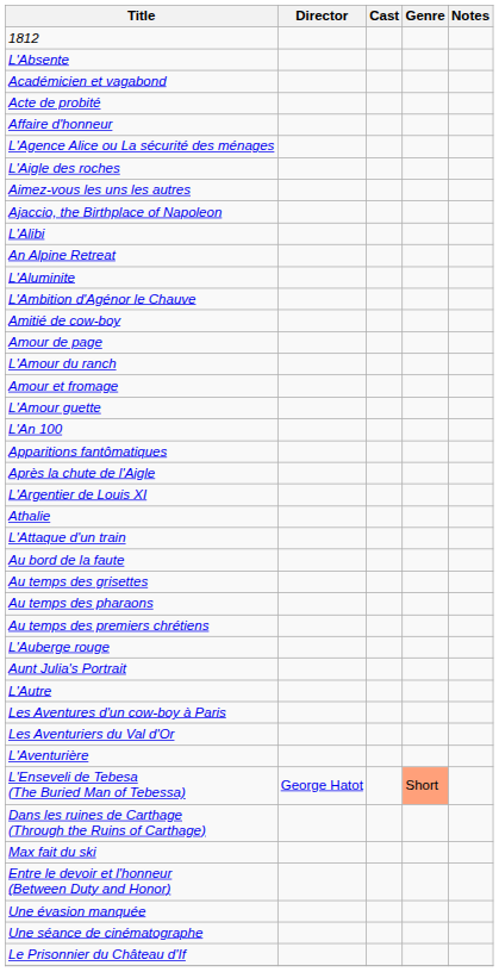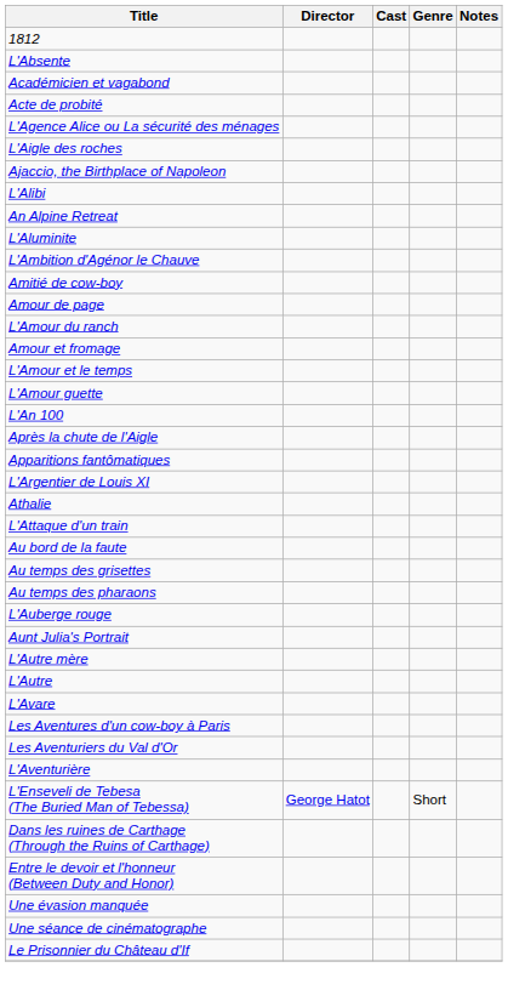 <table class="wikitable">
 <tr>
 <th>Title</th>
 <th>Director</th>
 <th>Cast</th>
 <th>Genre</th>
 <th>Notes</th>
 </tr>
 <tr>
 <td><em>1812</em></td>
 <td></td>
 <td></td>
 <td></td>
 <td></td>
 </tr>
 <tr>
 <td><em><a href='#'>L'Absente</a></em></td>
 <td></td>
 <td></td>
 <td></td>
 <td></td>
 </tr>
 <tr>
 <td><em><a href='#'>Académicien et vagabond</a></em></td>
 <td></td>
 <td></td>
 <td></td>
 <td></td>
 </tr>
 <tr>
 <td><em><a href='#'>Acte de probité</a></em></td>
 <td></td>
 <td></td>
 <td></td>
 <td></td>
 </tr>
 <tr>
-<td><em><a href='#'>Affaire d'honneur</a></em></td>
-<td></td>
-<td></td>
-<td></td>
-<td></td>
-</tr>
-<tr>
 <td><em><a href='#'>L'Agence Alice ou La sécurité des ménages</a></em></td>
 <td></td>
 <td></td>
 <td></td>
 <td></td>
 </tr>
 <tr>
 <td><em><a href='#'>L'Aigle des roches</a></em></td>
-<td></td>
-<td></td>
-<td></td>
-<td></td>
-</tr>
-<tr>
-<td><em><a href='#'>Aimez-vous les uns les autres</a></em></td>
 <td></td>
 <td></td>
 <td></td>
 <td></td>
 </tr>
 <tr>
 <td><em><a href='#'>Ajaccio, the Birthplace of Napoleon</a></em></td>
 <td></td>
 <td></td>
 <td></td>
 <td></td>
 </tr>
 <tr>
 <td><em><a href='#'>L'Alibi</a></em></td>
 <td></td>
 <td></td>
 <td></td>
 <td></td>
 </tr>
 <tr>
 <td><em><a href='#'>An Alpine Retreat</a></em></td>
 <td></td>
 <td></td>
 <td></td>
 <td></td>
 </tr>
 <tr>
 <td><em><a href='#'>L'Aluminite</a></em></td>
 <td></td>
 <td></td>
 <td></td>
 <td></td>
 </tr>
 <tr>
 <td><em><a href='#'>L'Ambition d'Agénor le Chauve</a></em></td>
 <td></td>
 <td></td>
 <td></td>
 <td></td>
 </tr>
 <tr>
 <td><em><a href='#'>Amitié de cow-boy</a></em></td>
 <td></td>
 <td></td>
 <td></td>
 <td></td>
 </tr>
 <tr>
 <td><em><a href='#'>Amour de page</a></em></td>
 <td></td>
 <td></td>
 <td></td>
 <td></td>
 </tr>
 <tr>
 <td><em><a href='#'>L'Amour du ranch</a></em></td>
 <td></td>
 <td></td>
 <td></td>
 <td></td>
 </tr>
 <tr>
 <td><em><a href='#'>Amour et fromage</a></em></td>
 <td></td>
 <td></td>
 <td></td>
 <td></td>
 </tr>
 <tr>
+<td><em><a href='#'>L'Amour et le temps</a></em></td>
+<td></td>
+<td></td>
+<td></td>
+<td></td>
+</tr>
+<tr>
 <td><em><a href='#'>L'Amour guette</a></em></td>
 <td></td>
 <td></td>
 <td></td>
 <td></td>
 </tr>
 <tr>
 <td><em><a href='#'>L'An 100</a></em></td>
 <td></td>
 <td></td>
 <td></td>
 <td></td>
 </tr>
 <tr>
-<td><em><a href='#'>Apparitions fantômatiques</a></em></td>
+<td><em><a href='#'>Après la chute de l'Aigle</a></em></td>
 <td></td>
 <td></td>
 <td></td>
 <td></td>
 </tr>
 <tr>
-<td><em><a href='#'>Après la chute de l'Aigle</a></em></td>
+<td><em><a href='#'>Apparitions fantômatiques</a></em></td>
 <td></td>
 <td></td>
 <td></td>
 <td></td>
 </tr>
 <tr>
 <td><em><a href='#'>L'Argentier de Louis XI</a></em></td>
 <td></td>
 <td></td>
 <td></td>
 <td></td>
 </tr>
 <tr>
 <td><em><a href='#'>Athalie</a></em></td>
 <td></td>
 <td></td>
 <td></td>
 <td></td>
 </tr>
 <tr>
 <td><em><a href='#'>L'Attaque d'un train</a></em></td>
 <td></td>
 <td></td>
 <td></td>
 <td></td>
 </tr>
 <tr>
 <td><em><a href='#'>Au bord de la faute</a></em></td>
 <td></td>
 <td></td>
 <td></td>
 <td></td>
 </tr>
 <tr>
 <td><em><a href='#'>Au temps des grisettes</a></em></td>
 <td></td>
 <td></td>
 <td></td>
 <td></td>
 </tr>
 <tr>
 <td><em><a href='#'>Au temps des pharaons</a></em></td>
 <td></td>
 <td></td>
 <td></td>
 <td></td>
 </tr>
 <tr>
-<td><em><a href='#'>Au temps des premiers chrétiens</a></em></td>
-<td></td>
-<td></td>
-<td></td>
-<td></td>
-</tr>
-<tr>
 <td><em><a href='#'>L'Auberge rouge</a></em></td>
 <td></td>
 <td></td>
 <td></td>
 <td></td>
 </tr>
 <tr>
 <td><em><a href='#'>Aunt Julia's Portrait</a></em></td>
 <td></td>
 <td></td>
 <td></td>
 <td></td>
 </tr>
 <tr>
+<td><em><a href='#'>L'Autre mère</a></em></td>
+<td></td>
+<td></td>
+<td></td>
+<td></td>
+</tr>
+<tr>
 <td><em><a href='#'>L'Autre</a></em></td>
+<td></td>
+<td></td>
+<td></td>
+<td></td>
+</tr>
+<tr>
+<td><em><a href='#'>L'Avare</a></em></td>
 <td></td>
 <td></td>
 <td></td>
 <td></td>
 </tr>
 <tr>
 <td><em><a href='#'>Les Aventures d'un cow-boy à Paris</a></em></td>
 <td></td>
 <td></td>
 <td></td>
 <td></td>
 </tr>
 <tr>
 <td><em><a href='#'>Les Aventuriers du Val d'Or</a></em></td>
 <td></td>
 <td></td>
 <td></td>
 <td></td>
 </tr>
 <tr>
 <td><em><a href='#'>L'Aventurière</a></em></td>
 <td></td>
 <td></td>
 <td></td>
 <td></td>
 </tr>
 <tr>
 <td><em><a href='#'>L'Enseveli de Tebesa <br>(The Buried Man of Tebessa)</a></em></td>
 <td><a href='#'>George Hatot</a></td>
 <td></td>
-<td style="background: lightsalmon;">Short</td>
+<td>Short</td>
 <td></td>
 </tr>
 <tr>
 <td><em><a href='#'>Dans les ruines de Carthage <br>(Through the Ruins of Carthage)</a></em></td>
-<td></td>
-<td></td>
-<td></td>
-<td></td>
-</tr>
-<tr>
-<td><em><a href='#'>Max fait du ski</a></em></td>
 <td></td>
 <td></td>
 <td></td>
 <td></td>
 </tr>
 <tr>
 <td><em><a href='#'>Entre le devoir et l'honneur <br>(Between Duty and Honor)</a></em></td>
 <td></td>
 <td></td>
 <td></td>
 <td></td>
 </tr>
 <tr>
 <td><em><a href='#'>Une évasion manquée</a></em></td>
 <td></td>
 <td></td>
 <td></td>
 <td></td>
 </tr>
 <tr>
 <td><em><a href='#'>Une séance de cinématographe</a></em></td>
 <td></td>
 <td></td>
 <td></td>
 <td></td>
 </tr>
 <tr>
 <td><em><a href='#'>Le Prisonnier du Château d'If</a></em></td>
 <td></td>
 <td></td>
 <td></td>
 <td></td>
 </tr>
 <tr>
 </tr>
 </table>
